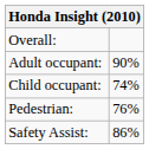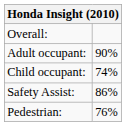 <table class="wikitable">
 <tr>
 <th align="center" colspan="2">Honda Insight (2010)</th>
 </tr>
 <tr>
 <td>Overall:</td>
 <td></td>
 </tr>
 <tr>
 <td>Adult occupant:</td>
 <td>90%</td>
 </tr>
 <tr>
 <td>Child occupant:</td>
 <td>74%</td>
 </tr>
 <tr>
+<td>Safety Assist:</td>
+<td>86%</td>
+</tr>
+<tr>
 <td>Pedestrian:</td>
 <td>76%</td>
 </tr>
-<tr>
-<td>Safety Assist:</td>
-<td>86%</td>
-</tr>
 </table>
